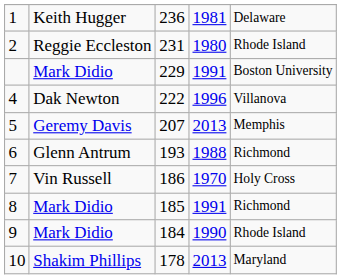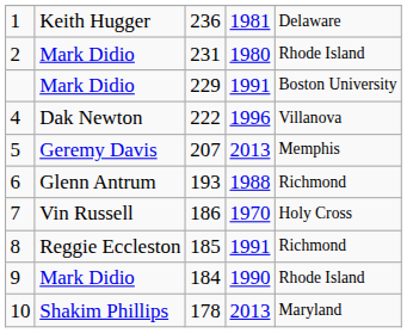 <table class="wikitable">
 <tr>
 </tr>
 <tr>
 <td>1</td>
 <td>Keith Hugger</td>
 <td>236</td>
 <td><a href='#'>1981</a></td>
 <td style="font-size:80%;">Delaware</td>
 </tr>
 <tr>
 <td>2</td>
-<td>Reggie Eccleston</td>
+<td><a href='#'>Mark Didio</a></td>
 <td>231</td>
 <td><a href='#'>1980</a></td>
 <td style="font-size:80%;">Rhode Island</td>
 </tr>
 <tr>
 <td></td>
 <td><a href='#'>Mark Didio</a></td>
 <td>229</td>
 <td><a href='#'>1991</a></td>
 <td style="font-size:80%;">Boston University</td>
 </tr>
 <tr>
 <td>4</td>
 <td>Dak Newton</td>
 <td>222</td>
 <td><a href='#'>1996</a></td>
 <td style="font-size:80%;">Villanova</td>
 </tr>
 <tr>
 <td>5</td>
 <td><a href='#'>Geremy Davis</a></td>
 <td>207</td>
 <td><a href='#'>2013</a></td>
 <td style="font-size:80%;">Memphis</td>
 </tr>
 <tr>
 <td>6</td>
 <td>Glenn Antrum</td>
 <td>193</td>
 <td><a href='#'>1988</a></td>
 <td style="font-size:80%;">Richmond</td>
 </tr>
 <tr>
 <td>7</td>
 <td>Vin Russell</td>
 <td>186</td>
 <td><a href='#'>1970</a></td>
 <td style="font-size:80%;">Holy Cross</td>
 </tr>
 <tr>
 <td>8</td>
-<td><a href='#'>Mark Didio</a></td>
+<td>Reggie Eccleston</td>
 <td>185</td>
 <td><a href='#'>1991</a></td>
 <td style="font-size:80%;">Richmond</td>
 </tr>
 <tr>
 <td>9</td>
 <td><a href='#'>Mark Didio</a></td>
 <td>184</td>
 <td><a href='#'>1990</a></td>
 <td style="font-size:80%;">Rhode Island</td>
 </tr>
 <tr>
 <td>10</td>
 <td><a href='#'>Shakim Phillips</a></td>
 <td>178</td>
 <td><a href='#'>2013</a></td>
 <td style="font-size:80%;">Maryland</td>
 </tr>
 </table>
